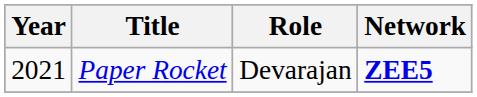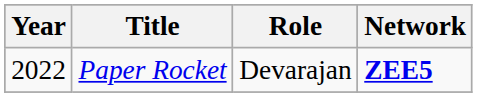 <table class="wikitable sortable">
 <tr>
 <th>Year</th>
 <th>Title</th>
 <th class="unsortable">Role</th>
 <th class="unsortable">Network</th>
 </tr>
 <tr>
-<td>2021</td>
+<td>2022</td>
 <td><em><a href='#'>Paper Rocket</a></em></td>
 <td>Devarajan</td>
 <td><strong><a href='#'>ZEE5</a></strong></td>
 </tr>
 </table>
